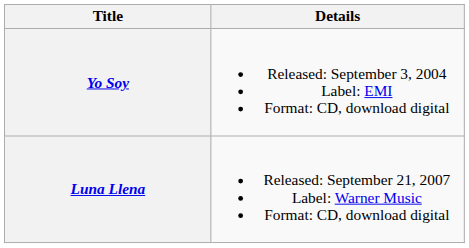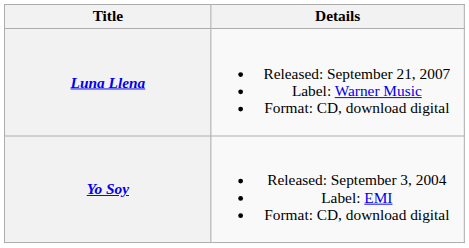 <table class="wikitable plainrowheaders" style="text-align:center;">
 <tr>
 <th scope="col" style="width:13em;">Title</th>
 <th scope="col" style="width:16em;">Details</th>
 </tr>
 <tr>
+<th scope="row"><em><a href='#'>Luna Llena</a></em></th>
+<td><br><ul><li>Released: September 21, 2007</li><li>Label: <a href='#'>Warner Music</a></li><li>Format: CD, download digital</li></ul></td>
+</tr>
+<tr>
 <th scope="row"><em><a href='#'>Yo Soy</a></em></th>
 <td><br><ul><li>Released: September 3, 2004</li><li>Label: <a href='#'>EMI</a></li><li>Format: CD, download digital</li></ul></td>
 </tr>
-<tr>
-<th scope="row"><em><a href='#'>Luna Llena</a></em></th>
-<td><br><ul><li>Released: September 21, 2007</li><li>Label: <a href='#'>Warner Music</a></li><li>Format: CD, download digital</li></ul></td>
-</tr>
 </table>
